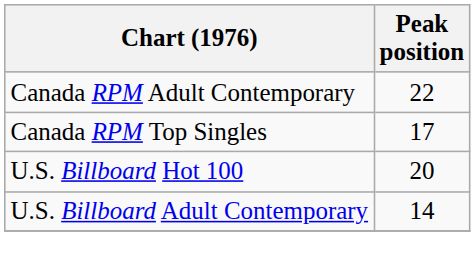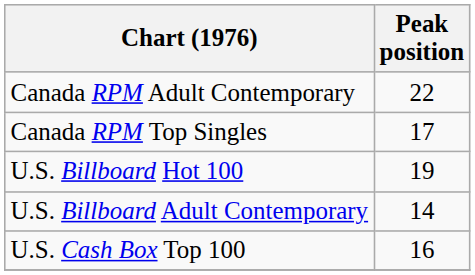 <table class="wikitable sortable">
 <tr>
 <th>Chart (1976)</th>
 <th>Peak<br>position</th>
 </tr>
 <tr>
 <td>Canada <em><a href='#'>RPM</a></em> Adult Contemporary</td>
 <td style="text-align:center;">22</td>
 </tr>
 <tr>
 <td>Canada <em><a href='#'>RPM</a></em> Top Singles</td>
 <td style="text-align:center;">17</td>
 </tr>
 <tr>
 <td>U.S. <em><a href='#'>Billboard</a></em> <a href='#'>Hot 100</a></td>
-<td style="text-align:center;">20</td>
+<td style="text-align:center;">19</td>
 </tr>
 <tr>
 <td>U.S. <em><a href='#'>Billboard</a></em> <a href='#'>Adult Contemporary</a></td>
 <td style="text-align:center;">14</td>
 </tr>
 <tr>
+<td>U.S. <a href='#'><em>Cash Box</em></a> Top 100</td>
+<td align="center">16</td>
+</tr>
+<tr>
 </tr>
 </table>
